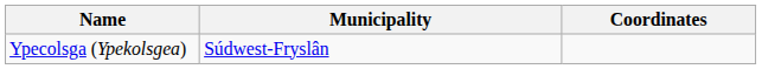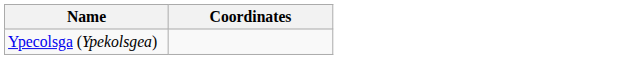 <table class="wikitable sortable">
 <tr>
 <th style="width:10em">Name</th>
-<th style="width:19em">Municipality</th>
 <th style="width:10em" style="text-align:center">Coordinates</th>
 </tr>
 <tr>
 <td><a href='#'>Ypecolsga</a> (<em>Ypekolsgea</em>)</td>
-<td><a href='#'>Súdwest-Fryslân</a></td>
 <td></td>
 </tr>
 </table>
